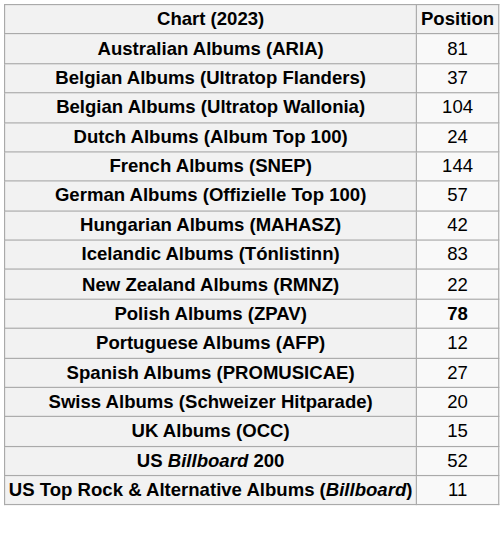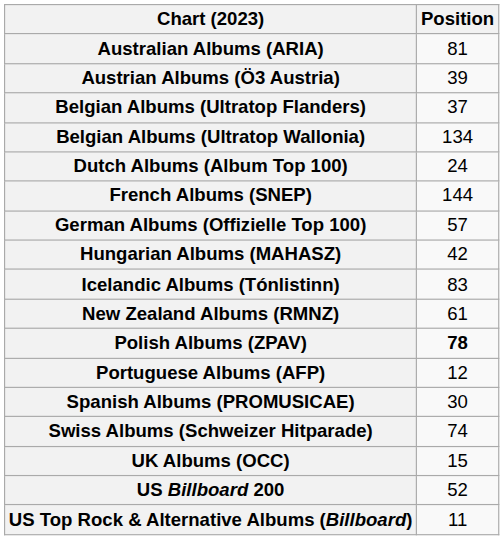 <table class="wikitable sortable plainrowheaders" style="text-align:center">
 <tr>
 <th scope="col">Chart (2023)</th>
 <th scope="col">Position</th>
 </tr>
 <tr>
 <th scope="row">Australian Albums (ARIA)</th>
 <td>81</td>
 </tr>
 <tr>
+<th scope="row">Austrian Albums (Ö3 Austria)</th>
+<td>39</td>
+</tr>
+<tr>
 <th scope="row">Belgian Albums (Ultratop Flanders)</th>
 <td>37</td>
 </tr>
 <tr>
 <th scope="row">Belgian Albums (Ultratop Wallonia)</th>
-<td>104</td>
+<td>134</td>
 </tr>
 <tr>
 <th scope="row">Dutch Albums (Album Top 100)</th>
 <td>24</td>
 </tr>
 <tr>
 <th scope="row">French Albums (SNEP)</th>
 <td>144</td>
 </tr>
 <tr>
 <th scope="row">German Albums (Offizielle Top 100)</th>
 <td>57</td>
 </tr>
 <tr>
 <th scope="row">Hungarian Albums (MAHASZ)</th>
 <td>42</td>
 </tr>
 <tr>
 <th scope="row">Icelandic Albums (Tónlistinn)</th>
 <td>83</td>
 </tr>
 <tr>
 <th scope="row">New Zealand Albums (RMNZ)</th>
-<td>22</td>
+<td>61</td>
 </tr>
 <tr>
 <th scope="row">Polish Albums (ZPAV)</th>
 <td><strong>78</strong></td>
 </tr>
 <tr>
 <th scope="row">Portuguese Albums (AFP)</th>
 <td>12</td>
 </tr>
 <tr>
 <th scope="row">Spanish Albums (PROMUSICAE)</th>
-<td>27</td>
+<td>30</td>
 </tr>
 <tr>
 <th scope="row">Swiss Albums (Schweizer Hitparade)</th>
-<td>20</td>
+<td>74</td>
 </tr>
 <tr>
 <th scope="row">UK Albums (OCC)</th>
 <td>15</td>
 </tr>
 <tr>
 <th scope="row">US <em>Billboard</em> 200</th>
 <td>52</td>
 </tr>
 <tr>
 <th scope="row">US Top Rock & Alternative Albums (<em>Billboard</em>)</th>
 <td>11</td>
 </tr>
 </table>
